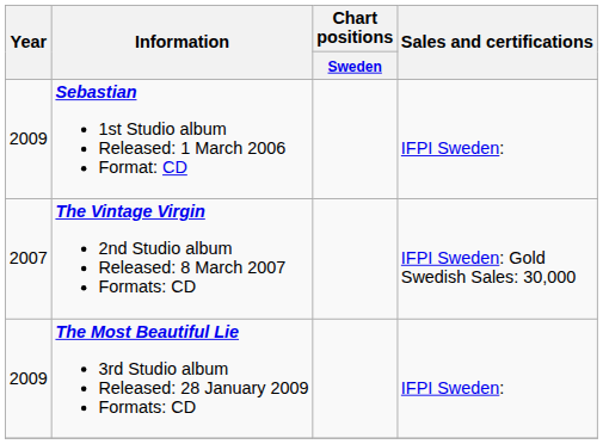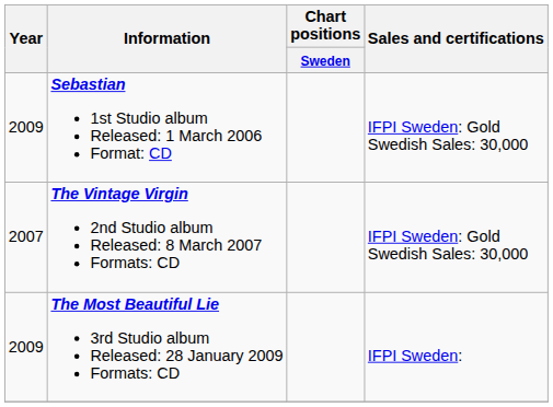 <table class="wikitable"|width=100%>
 <tr>
 <th align="center" rowspan="2">Year</th>
 <th align="center" rowspan="2">Information</th>
 <th align="center" colspan="1">Chart positions</th>
 <th align="center" rowspan="2">Sales and certifications</th>
 </tr>
 <tr>
 <th width="25"><small><a href='#'>Sweden</a></small></th>
 </tr>
 <tr>
 <td>2009</td>
 <td><strong><em><a href='#'>Sebastian</a></em></strong><br><ul><li>1st Studio album</li><li>Released: 1 March 2006</li><li>Format: <a href='#'>CD</a></li></ul></td>
 <td></td>
-<td><br><a href='#'>IFPI Sweden</a>:</td>
+<td><br><a href='#'>IFPI Sweden</a>: Gold<br>Swedish Sales: 30,000</td>
 </tr>
 <tr>
 <td>2007</td>
 <td><strong><em><a href='#'>The Vintage Virgin</a></em></strong><br><ul><li>2nd Studio album</li><li>Released: 8 March 2007</li><li>Formats: CD</li></ul></td>
 <td></td>
 <td><br><a href='#'>IFPI Sweden</a>: Gold<br>Swedish Sales: 30,000</td>
 </tr>
 <tr>
 <td>2009</td>
 <td><strong><em><a href='#'>The Most Beautiful Lie</a></em></strong><br><ul><li>3rd Studio album</li><li>Released: 28 January 2009</li><li>Formats: CD</li></ul></td>
 <td></td>
 <td><br><a href='#'>IFPI Sweden</a>:</td>
 </tr>
 <tr>
 </tr>
 </table>
